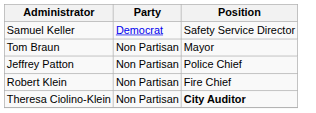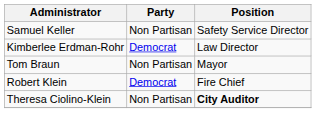 <table class="wikitable sortable">
 <tr>
 <th>Administrator</th>
 <th>Party</th>
 <th>Position</th>
 </tr>
 <tr>
 <td>Samuel Keller</td>
+<td>Non Partisan</td>
+<td>Safety Service Director</td>
+</tr>
+<tr>
+<td>Kimberlee Erdman-Rohr</td>
 <td><a href='#'>Democrat</a></td>
-<td>Safety Service Director</td>
+<td>Law Director</td>
 </tr>
 <tr>
 <td>Tom Braun</td>
 <td>Non Partisan</td>
 <td>Mayor</td>
 </tr>
 <tr>
-<td>Jeffrey Patton</td>
-<td>Non Partisan</td>
-<td>Police Chief</td>
-</tr>
-<tr>
 <td>Robert Klein</td>
-<td>Non Partisan</td>
+<td><a href='#'>Democrat</a></td>
 <td>Fire Chief</td>
 </tr>
 <tr>
 <td>Theresa Ciolino-Klein</td>
 <td>Non Partisan</td>
 <td><strong>City Auditor</strong></td>
 </tr>
 <tr>
 </tr>
 </table>
